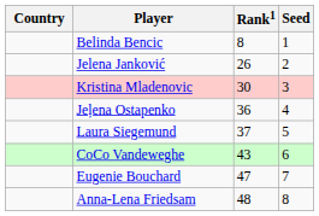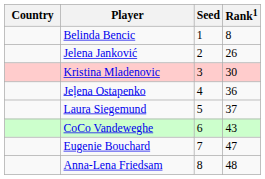 <table class="wikitable" border="1">
 <tr>
 <th width="70">Country</th>
 <th width="175">Player</th>
+<th>Seed</th>
 <th>Rank<sup>1</sup></th>
-<th>Seed</th>
 </tr>
 <tr>
 <td></td>
 <td><a href='#'>Belinda Bencic</a></td>
+<td>1</td>
 <td>8</td>
-<td>1</td>
 </tr>
 <tr>
 <td></td>
 <td><a href='#'>Jelena Janković</a></td>
+<td>2</td>
 <td>26</td>
-<td>2</td>
 </tr>
 <tr style="background:#fcc;">
 <td></td>
 <td><a href='#'>Kristina Mladenovic</a></td>
+<td>3</td>
 <td>30</td>
-<td>3</td>
 </tr>
 <tr>
 <td></td>
 <td><a href='#'>Jeļena Ostapenko</a></td>
+<td>4</td>
 <td>36</td>
-<td>4</td>
 </tr>
 <tr>
 <td></td>
 <td><a href='#'>Laura Siegemund</a></td>
+<td>5</td>
 <td>37</td>
-<td>5</td>
 </tr>
 <tr style="background:#cfc;">
 <td></td>
 <td><a href='#'>CoCo Vandeweghe</a></td>
+<td>6</td>
 <td>43</td>
-<td>6</td>
 </tr>
 <tr>
 <td></td>
 <td><a href='#'>Eugenie Bouchard</a></td>
+<td>7</td>
 <td>47</td>
-<td>7</td>
 </tr>
 <tr>
 <td></td>
 <td><a href='#'>Anna-Lena Friedsam</a></td>
+<td>8</td>
 <td>48</td>
-<td>8</td>
 </tr>
 </table>
